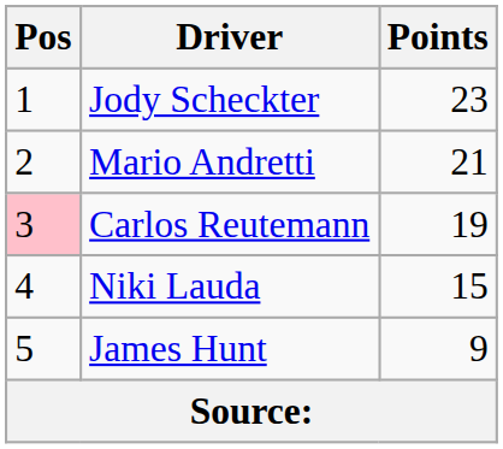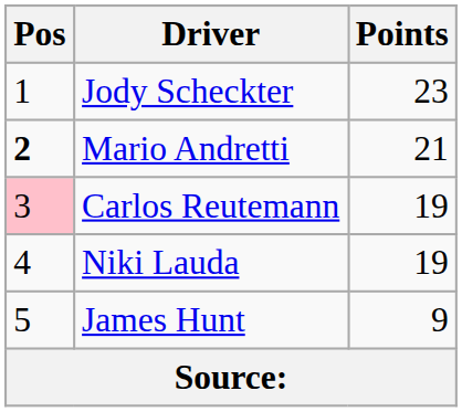 <table class="wikitable" style="font-size: 95%;">
 <tr>
 <th>Pos</th>
 <th>Driver</th>
 <th>Points</th>
 </tr>
 <tr>
 <td>1</td>
 <td> <a href='#'>Jody Scheckter</a></td>
 <td align="right">23</td>
 </tr>
 <tr>
-<td>2</td>
+<td><strong>2</strong></td>
 <td> <a href='#'>Mario Andretti</a></td>
 <td align="right">21</td>
 </tr>
 <tr>
 <td style="background: pink;">3</td>
 <td> <a href='#'>Carlos Reutemann</a></td>
 <td align="right">19</td>
 </tr>
 <tr>
 <td>4</td>
 <td> <a href='#'>Niki Lauda</a></td>
-<td align="right">15</td>
+<td align="right">19</td>
 </tr>
 <tr>
 <td>5</td>
 <td> <a href='#'>James Hunt</a></td>
 <td align="right">9</td>
 </tr>
 <tr>
 <th colspan=4>Source:</th>
 </tr>
 </table>
